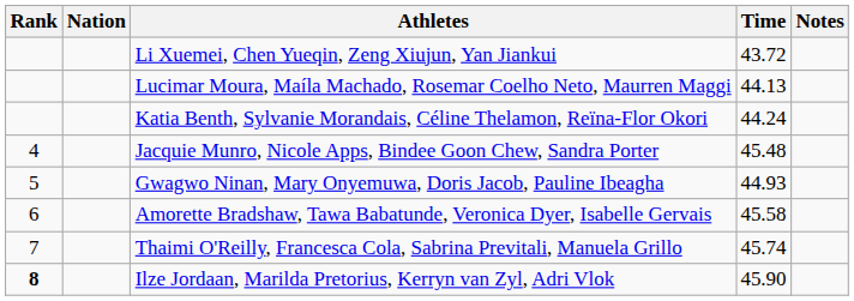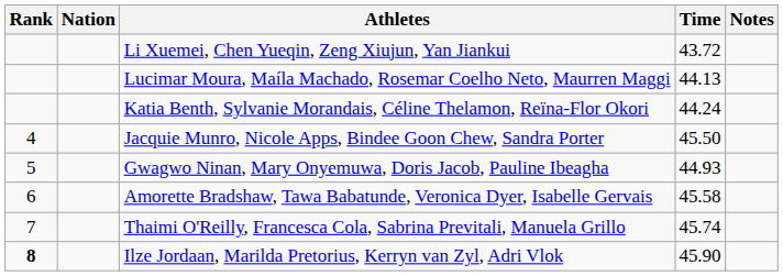 <table class="wikitable sortable" style="text-align:center">
 <tr>
 <th>Rank</th>
 <th>Nation</th>
 <th>Athletes</th>
 <th>Time</th>
 <th>Notes</th>
 </tr>
 <tr>
 <td></td>
 <td align=left></td>
 <td align=left><a href='#'>Li Xuemei</a>, <a href='#'>Chen Yueqin</a>, <a href='#'>Zeng Xiujun</a>, <a href='#'>Yan Jiankui</a></td>
 <td>43.72</td>
 <td></td>
 </tr>
 <tr>
 <td></td>
 <td align=left></td>
 <td align=left><a href='#'>Lucimar Moura</a>, <a href='#'>Maíla Machado</a>, <a href='#'>Rosemar Coelho Neto</a>, <a href='#'>Maurren Maggi</a></td>
 <td>44.13</td>
 <td></td>
 </tr>
 <tr>
 <td></td>
 <td align=left></td>
 <td align=left><a href='#'>Katia Benth</a>, <a href='#'>Sylvanie Morandais</a>, <a href='#'>Céline Thelamon</a>, <a href='#'>Reïna-Flor Okori</a></td>
 <td>44.24</td>
 <td></td>
 </tr>
 <tr>
 <td>4</td>
 <td align=left></td>
 <td align=left><a href='#'>Jacquie Munro</a>, <a href='#'>Nicole Apps</a>, <a href='#'>Bindee Goon Chew</a>, <a href='#'>Sandra Porter</a></td>
-<td>45.48</td>
+<td>45.50</td>
 <td></td>
 </tr>
 <tr>
 <td>5</td>
 <td align=left></td>
 <td align=left><a href='#'>Gwagwo Ninan</a>, <a href='#'>Mary Onyemuwa</a>, <a href='#'>Doris Jacob</a>, <a href='#'>Pauline Ibeagha</a></td>
 <td>44.93</td>
 <td></td>
 </tr>
 <tr>
 <td>6</td>
 <td align=left></td>
 <td align=left><a href='#'>Amorette Bradshaw</a>, <a href='#'>Tawa Babatunde</a>, <a href='#'>Veronica Dyer</a>, <a href='#'>Isabelle Gervais</a></td>
 <td>45.58</td>
 <td></td>
 </tr>
 <tr>
 <td>7</td>
 <td align=left></td>
 <td align=left><a href='#'>Thaimi O'Reilly</a>, <a href='#'>Francesca Cola</a>, <a href='#'>Sabrina Previtali</a>, <a href='#'>Manuela Grillo</a></td>
 <td>45.74</td>
 <td></td>
 </tr>
 <tr>
 <td><strong>8</strong></td>
 <td align=left></td>
 <td align=left><a href='#'>Ilze Jordaan</a>, <a href='#'>Marilda Pretorius</a>, <a href='#'>Kerryn van Zyl</a>, <a href='#'>Adri Vlok</a></td>
 <td>45.90</td>
 <td></td>
 </tr>
 </table>
